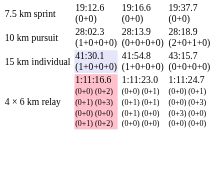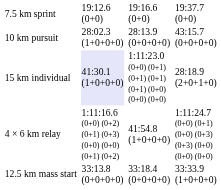 <table>
 <tr>
 <td>7.5 km sprint<br></td>
 <td></td>
 <td>19:12.6<br>(0+0)</td>
 <td></td>
 <td>19:16.6<br>(0+0)</td>
 <td></td>
 <td>19:37.7<br>(0+0)</td>
 </tr>
 <tr>
 <td>10 km pursuit<br></td>
 <td></td>
 <td>28:02.3<br>(1+0+0+0)</td>
 <td></td>
 <td>28:13.9<br>(0+0+0+0)</td>
 <td></td>
-<td>28:18.9<br>(2+0+1+0)</td>
+<td>43:15.7<br>(0+0+0+0)</td>
 </tr>
 <tr>
 <td>15 km individual<br></td>
 <td></td>
 <td style="background: lavender;">41:30.1<br>(1+0+0+0)</td>
 <td></td>
-<td>41:54.8<br>(1+0+0+0)</td>
+<td>1:11:23.0<br><small>(0+0) (0+1)<br>(0+1) (0+1)<br>(0+1) (0+0)<br>(0+0) (0+0)</small></td>
 <td></td>
-<td>43:15.7<br>(0+0+0+0)</td>
+<td>28:18.9<br>(2+0+1+0)</td>
 </tr>
 <tr>
 <td>4 × 6 km relay<br></td>
 <td></td>
-<td style="background: pink;">1:11:16.6<br><small>(0+0) (0+2)<br>(0+1) (0+3)<br>(0+0) (0+0)<br>(0+1) (0+2)</small></td>
+<td>1:11:16.6<br><small>(0+0) (0+2)<br>(0+1) (0+3)<br>(0+0) (0+0)<br>(0+1) (0+2)</small></td>
 <td></td>
-<td>1:11:23.0<br><small>(0+0) (0+1)<br>(0+1) (0+1)<br>(0+1) (0+0)<br>(0+0) (0+0)</small></td>
+<td>41:54.8<br>(1+0+0+0)</td>
 <td></td>
 <td>1:11:24.7<br><small>(0+0) (0+1)<br>(0+0) (0+3)<br>(0+3) (0+0)<br>(0+0) (0+0)</small></td>
 </tr>
+<tr>
+<td>12.5 km mass start<br></td>
+<td></td>
+<td>33:13.8<br>(0+0+0+0)</td>
+<td></td>
+<td>33:18.4<br>(0+0+0+0)</td>
+<td></td>
+<td>33:33.9<br>(1+0+0+0)</td>
+</tr>
 </table>
